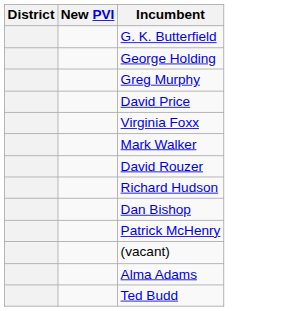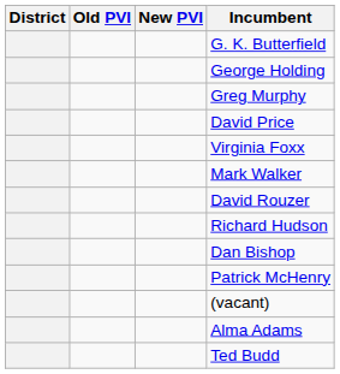 <table class="wikitable sortable">
 <tr>
 <th>District</th>
+<th>Old <a href='#'>PVI</a></th>
 <th>New <a href='#'>PVI</a></th>
 <th>Incumbent</th>
 </tr>
 <tr>
 <th></th>
 <td></td>
+<td></td>
 <td><a href='#'>G. K. Butterfield</a></td>
 </tr>
 <tr>
 <th></th>
+<td></td>
 <td></td>
 <td><a href='#'>George Holding</a></td>
 </tr>
 <tr>
 <th></th>
 <td></td>
+<td></td>
 <td><a href='#'>Greg Murphy</a></td>
 </tr>
 <tr>
 <th></th>
+<td></td>
 <td></td>
 <td><a href='#'>David Price</a></td>
 </tr>
 <tr>
 <th></th>
 <td></td>
+<td></td>
 <td><a href='#'>Virginia Foxx</a></td>
 </tr>
 <tr>
 <th></th>
+<td></td>
 <td></td>
 <td><a href='#'>Mark Walker</a></td>
 </tr>
 <tr>
 <th></th>
 <td></td>
+<td></td>
 <td><a href='#'>David Rouzer</a></td>
 </tr>
 <tr>
 <th></th>
+<td></td>
 <td></td>
 <td><a href='#'>Richard Hudson</a></td>
 </tr>
 <tr>
 <th></th>
 <td></td>
+<td></td>
 <td><a href='#'>Dan Bishop</a></td>
 </tr>
 <tr>
 <th></th>
+<td></td>
 <td></td>
 <td><a href='#'>Patrick McHenry</a></td>
 </tr>
 <tr>
 <th></th>
 <td></td>
+<td></td>
 <td>(vacant)</td>
 </tr>
 <tr>
 <th></th>
+<td></td>
 <td></td>
 <td><a href='#'>Alma Adams</a></td>
 </tr>
 <tr>
 <th></th>
 <td></td>
+<td></td>
 <td><a href='#'>Ted Budd</a></td>
 </tr>
 </table>
